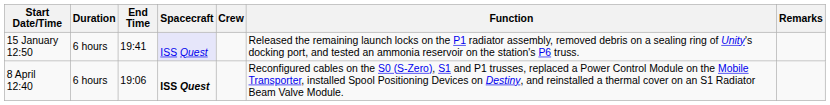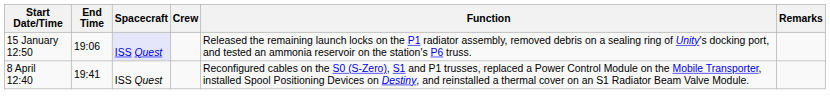 <table class="wikitable" width="100%">
 <tr>
 <th>Start Date/Time</th>
-<th>Duration</th>
 <th>End Time</th>
 <th>Spacecraft</th>
 <th>Crew</th>
 <th>Function</th>
 <th>Remarks</th>
 </tr>
 <tr>
 <td>15 January<br>12:50</td>
-<td>6 hours<br></td>
-<td>19:41</td>
+<td>19:06</td>
 <td style="background: lavender;"><br><a href='#'>ISS</a> <em><a href='#'>Quest</a></em></td>
 <td><br></td>
 <td>Released the remaining launch locks on the <a href='#'>P1</a> radiator assembly, removed debris on a sealing ring of <a href='#'><em>Unity</em></a>'s docking port, and tested an ammonia reservoir on the station's <a href='#'>P6</a> truss.</td>
 <td></td>
 </tr>
 <tr>
 <td>8 April<br>12:40</td>
-<td>6 hours<br></td>
-<td>19:06</td>
-<td><strong><br>ISS <em>Quest</em></strong></td>
+<td>19:41</td>
+<td><br>ISS <em>Quest</em></td>
 <td><br></td>
 <td>Reconfigured cables on the <a href='#'>S0 (S-Zero)</a>, <a href='#'>S1</a> and P1 trusses, replaced a Power Control Module on the <a href='#'>Mobile Transporter</a>, installed Spool Positioning Devices on <a href='#'><em>Destiny</em></a>, and reinstalled a thermal cover on an S1 Radiator Beam Valve Module.</td>
 <td></td>
 </tr>
 </table>
